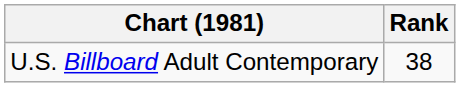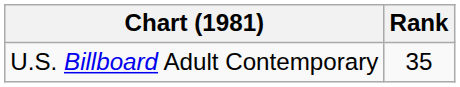 <table class="wikitable">
 <tr>
 <th>Chart (1981)</th>
 <th>Rank</th>
 </tr>
 <tr>
 <td>U.S. <em><a href='#'>Billboard</a></em> Adult Contemporary</td>
-<td style="text-align:center;">38</td>
+<td style="text-align:center;">35</td>
 </tr>
 </table>
